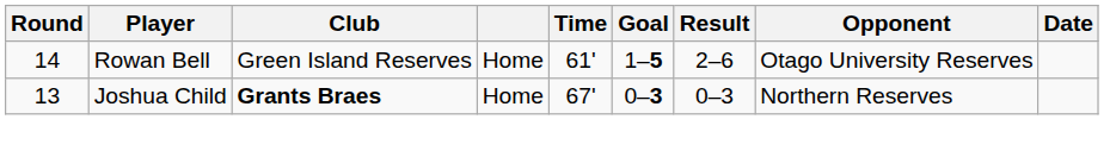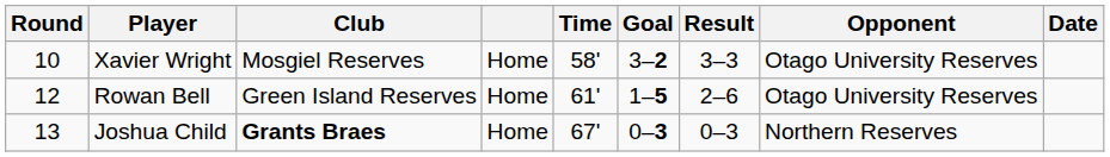 <table class="wikitable">
 <tr>
 <th>Round</th>
 <th>Player</th>
 <th>Club</th>
 <th></th>
 <th>Time</th>
 <th class="unsortable">Goal</th>
 <th class="unsortable">Result</th>
 <th>Opponent</th>
 <th>Date</th>
 </tr>
 <tr>
-<td style="text-align:center">14</td>
+<td style="text-align:center">10</td>
+<td>Xavier Wright</td>
+<td>Mosgiel Reserves</td>
+<td>Home</td>
+<td align=center>58'</td>
+<td align=center>3–<strong>2</strong></td>
+<td align=center>3–3</td>
+<td>Otago University Reserves</td>
+<td></td>
+</tr>
+<tr>
+<td style="text-align:center">12</td>
 <td>Rowan Bell</td>
 <td>Green Island Reserves</td>
 <td>Home</td>
 <td align=center>61'</td>
 <td align=center>1–<strong>5</strong></td>
 <td align=center>2–6</td>
 <td>Otago University Reserves</td>
 <td></td>
 </tr>
 <tr>
 <td style="text-align:center">13</td>
 <td>Joshua Child</td>
 <td><strong>Grants Braes</strong></td>
 <td>Home</td>
 <td align=center>67'</td>
 <td align=center>0–<strong>3</strong></td>
 <td align=center>0–3</td>
 <td>Northern Reserves</td>
 <td></td>
 </tr>
 </table>
